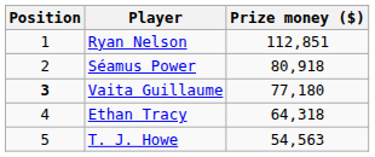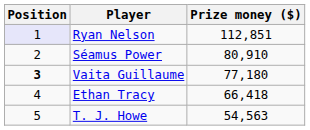 <table class="wikitable">
 <tr>
 <th>Position</th>
 <th>Player</th>
 <th>Prize money ($)</th>
 </tr>
 <tr>
-<td align=center>1</td>
+<td align=center style="background: lavender;">1</td>
 <td> <a href='#'>Ryan Nelson</a></td>
 <td align=center>112,851</td>
 </tr>
 <tr>
 <td align=center>2</td>
 <td> <a href='#'>Séamus Power</a></td>
-<td align=center>80,918</td>
+<td align=center>80,910</td>
 </tr>
 <tr>
 <td align=center><strong>3</strong></td>
 <td> <a href='#'>Vaita Guillaume</a></td>
 <td align=center>77,180</td>
 </tr>
 <tr>
 <td align=center>4</td>
 <td> <a href='#'>Ethan Tracy</a></td>
-<td align=center>64,318</td>
+<td align=center>66,418</td>
 </tr>
 <tr>
 <td align=center>5</td>
 <td> <a href='#'>T. J. Howe</a></td>
 <td align=center>54,563</td>
 </tr>
 </table>
